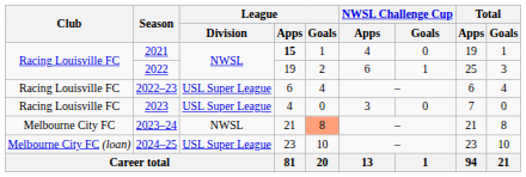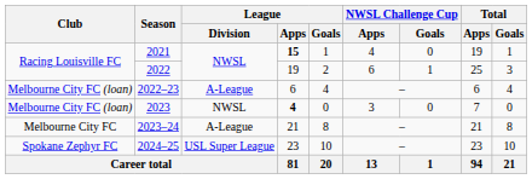 <table class="wikitable" style="text-align:center">
 <tr>
 <th rowspan="2">Club</th>
 <th rowspan="2">Season</th>
 <th colspan="3">League</th>
 <th colspan="2"><a href='#'>NWSL Challenge Cup</a></th>
 <th colspan="2">Total</th>
 </tr>
 <tr>
 <th>Division</th>
 <th>Apps</th>
 <th>Goals</th>
 <th>Apps</th>
 <th>Goals</th>
 <th>Apps</th>
 <th>Goals</th>
 </tr>
 <tr>
 <td rowspan="2"><a href='#'>Racing Louisville FC</a></td>
 <td><a href='#'>2021</a></td>
 <td rowspan="2"><a href='#'>NWSL</a></td>
 <td><strong>15</strong></td>
 <td>1</td>
 <td>4</td>
 <td>0</td>
 <td>19</td>
 <td>1</td>
 </tr>
 <tr>
 <td><a href='#'>2022</a></td>
 <td>19</td>
 <td>2</td>
 <td>6</td>
 <td>1</td>
 <td>25</td>
 <td>3</td>
 </tr>
 <tr>
-<td>Racing Louisville FC</td>
+<td><a href='#'>Melbourne City FC</a> <em>(loan)</em></td>
 <td><a href='#'>2022–23</a></td>
-<td><a href='#'>USL Super League</a></td>
+<td><a href='#'>A-League</a></td>
 <td>6</td>
 <td>4</td>
 <td colspan="2">–</td>
 <td>6</td>
 <td>4</td>
 </tr>
 <tr>
-<td>Racing Louisville FC</td>
+<td><a href='#'>Melbourne City FC</a> <em>(loan)</em></td>
 <td><a href='#'>2023</a></td>
-<td><a href='#'>USL Super League</a></td>
-<td>4</td>
+<td>NWSL</td>
+<td><strong>4</strong></td>
 <td>0</td>
 <td>3</td>
 <td>0</td>
 <td>7</td>
 <td>0</td>
 </tr>
 <tr>
 <td>Melbourne City FC</td>
 <td><a href='#'>2023–24</a></td>
-<td>NWSL</td>
+<td>A-League</td>
 <td>21</td>
-<td style="background: lightsalmon;">8</td>
+<td>8</td>
 <td colspan="2">–</td>
 <td>21</td>
 <td>8</td>
 </tr>
 <tr>
-<td><a href='#'>Melbourne City FC</a> <em>(loan)</em></td>
+<td><a href='#'>Spokane Zephyr FC</a></td>
 <td><a href='#'>2024–25</a></td>
 <td><a href='#'>USL Super League</a></td>
 <td>23</td>
 <td>10</td>
 <td colspan="2">–</td>
 <td>23</td>
 <td>10</td>
 </tr>
 <tr>
 <th colspan="3">Career total</th>
 <th>81</th>
 <th>20</th>
 <th>13</th>
 <th>1</th>
 <th>94</th>
 <th>21</th>
 </tr>
 </table>
